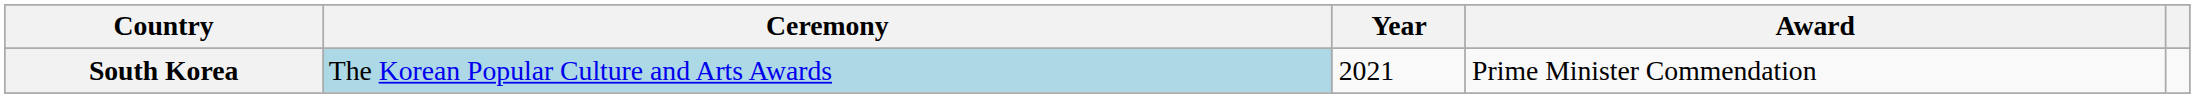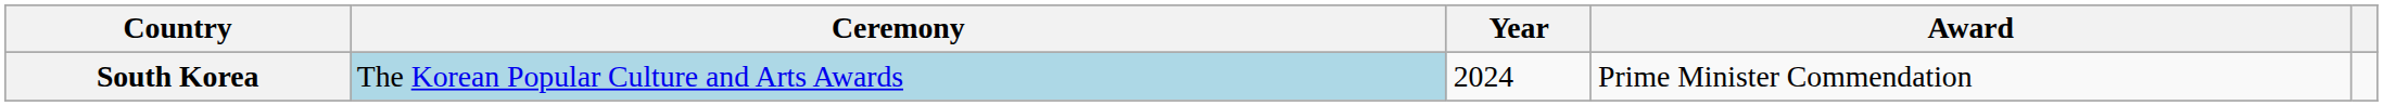 <table class="wikitable plainrowheaders sortable" style="width:100%">
 <tr>
 <th scope="col">Country</th>
 <th scope="col">Ceremony</th>
 <th scope="col">Year</th>
 <th scope="col">Award</th>
 <th scope="col" class="unsortable"></th>
 </tr>
 <tr>
 <th scope="row">South Korea</th>
 <td style="background: lightblue;">The <a href='#'>Korean Popular Culture and Arts Awards</a></td>
-<td>2021</td>
+<td>2024</td>
 <td>Prime Minister Commendation</td>
 <td></td>
 </tr>
 </table>
